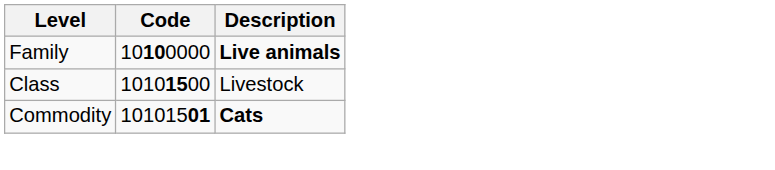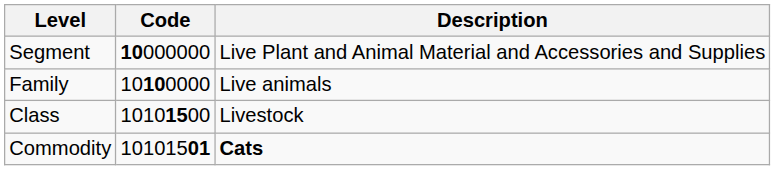 <table class="wikitable">
 <tr>
 <th>Level</th>
 <th>Code</th>
 <th>Description</th>
 </tr>
 <tr>
+<td>Segment</td>
+<td><strong>10</strong>000000</td>
+<td>Live Plant and Animal Material and Accessories and Supplies</td>
+</tr>
+<tr>
 <td>Family</td>
 <td>10<strong>10</strong>0000</td>
-<td><strong>Live animals</strong></td>
+<td>Live animals</td>
 </tr>
 <tr>
 <td>Class</td>
 <td>1010<strong>15</strong>00</td>
 <td>Livestock</td>
 </tr>
 <tr>
 <td>Commodity</td>
 <td>101015<strong>01</strong></td>
 <td><strong>Cats</strong></td>
 </tr>
 </table>
